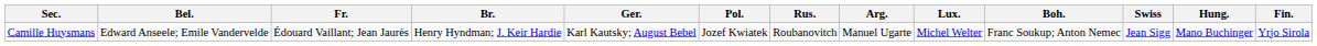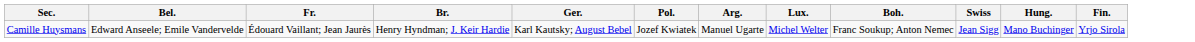 <table class="wikitable" border="1">
 <tr>
 <th>Sec.</th>
 <th>Bel.</th>
 <th>Fr.</th>
 <th>Br.</th>
 <th>Ger.</th>
 <th>Pol.</th>
-<th>Rus.</th>
 <th>Arg.</th>
 <th>Lux.</th>
 <th>Boh.</th>
 <th>Swiss</th>
 <th>Hung.</th>
 <th>Fin.</th>
 </tr>
 <tr>
 <td><a href='#'>Camille Huysmans</a></td>
 <td>Edward Anseele; Emile Vandervelde</td>
 <td>Édouard Vaillant; Jean Jaurès</td>
 <td>Henry Hyndman; <a href='#'>J. Keir Hardie</a></td>
 <td>Karl Kautsky; <a href='#'>August Bebel</a></td>
 <td>Jozef Kwiatek</td>
-<td>Roubanovitch</td>
 <td>Manuel Ugarte</td>
 <td><a href='#'>Michel Welter</a></td>
 <td>Franc Soukup; Anton Nemec</td>
 <td><a href='#'>Jean Sigg</a></td>
 <td><a href='#'>Mano Buchinger</a></td>
 <td><a href='#'>Yrjo Sirola</a></td>
 </tr>
 </table>
